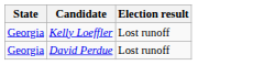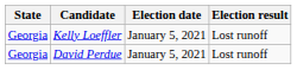 <table class="wikitable sortable">
 <tr>
 <th bgcolor="teal"><span>State</span></th>
 <th bgcolor="teal"><span>Candidate</span></th>
+<th bgcolor="teal"><span>Election date</span></th>
 <th>Election result</th>
 </tr>
 <tr>
 <td> <a href='#'>Georgia</a></td>
 <td><em><a href='#'>Kelly Loeffler</a></em></td>
+<td>January 5, 2021</td>
 <td> Lost runoff</td>
 </tr>
 <tr>
 <td> <a href='#'>Georgia</a></td>
 <td><em><a href='#'>David Perdue</a></em></td>
+<td>January 5, 2021</td>
 <td> Lost runoff</td>
 </tr>
 </table>
